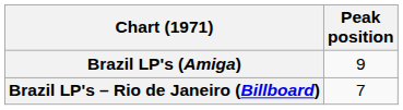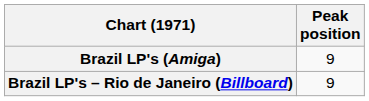 <table class="wikitable sortable plainrowheaders">
 <tr>
 <th scope="col">Chart (1971)</th>
 <th scope="col">Peak<br>position</th>
 </tr>
 <tr>
 <th scope="row">Brazil LP's (<em>Amiga</em>)</th>
 <td style="text-align:center;">9</td>
 </tr>
 <tr>
 <th scope="row">Brazil LP's – Rio de Janeiro (<em><a href='#'>Billboard</a></em>)</th>
-<td style="text-align:center;">7</td>
+<td style="text-align:center;">9</td>
 </tr>
 </table>
